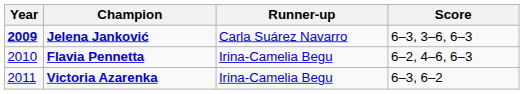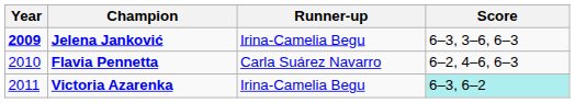 <table class="wikitable">
 <tr>
 <th style="width:40px">Year</th>
 <th style="width:200px">Champion</th>
 <th style="width:200px">Runner-up</th>
 <th style="width:150px" class="unsortable">Score</th>
 </tr>
 <tr>
 <td><strong><a href='#'>2009</a></strong></td>
 <td> <strong><a href='#'>Jelena Janković</a></strong></td>
-<td> <a href='#'>Carla Suárez Navarro</a></td>
+<td> <a href='#'>Irina-Camelia Begu</a></td>
 <td>6–3, 3–6, 6–3</td>
 </tr>
 <tr>
 <td><a href='#'>2010</a></td>
 <td> <strong><a href='#'>Flavia Pennetta</a></strong></td>
-<td> <a href='#'>Irina-Camelia Begu</a></td>
+<td> <a href='#'>Carla Suárez Navarro</a></td>
 <td>6–2, 4–6, 6–3</td>
 </tr>
 <tr>
 <td><a href='#'>2011</a></td>
 <td> <strong><a href='#'>Victoria Azarenka</a></strong></td>
 <td> <a href='#'>Irina-Camelia Begu</a></td>
-<td>6–3, 6–2</td>
+<td style="background: paleturquoise;">6–3, 6–2</td>
 </tr>
 </table>
